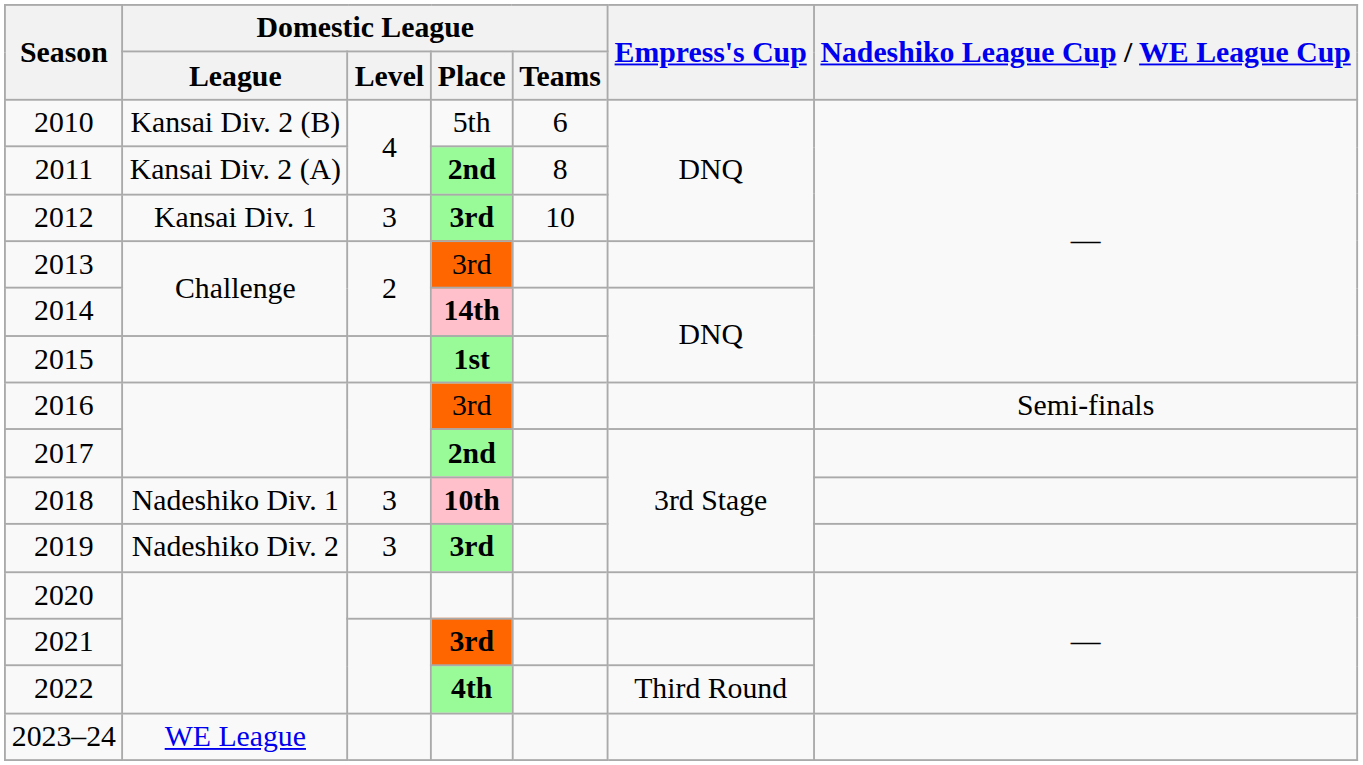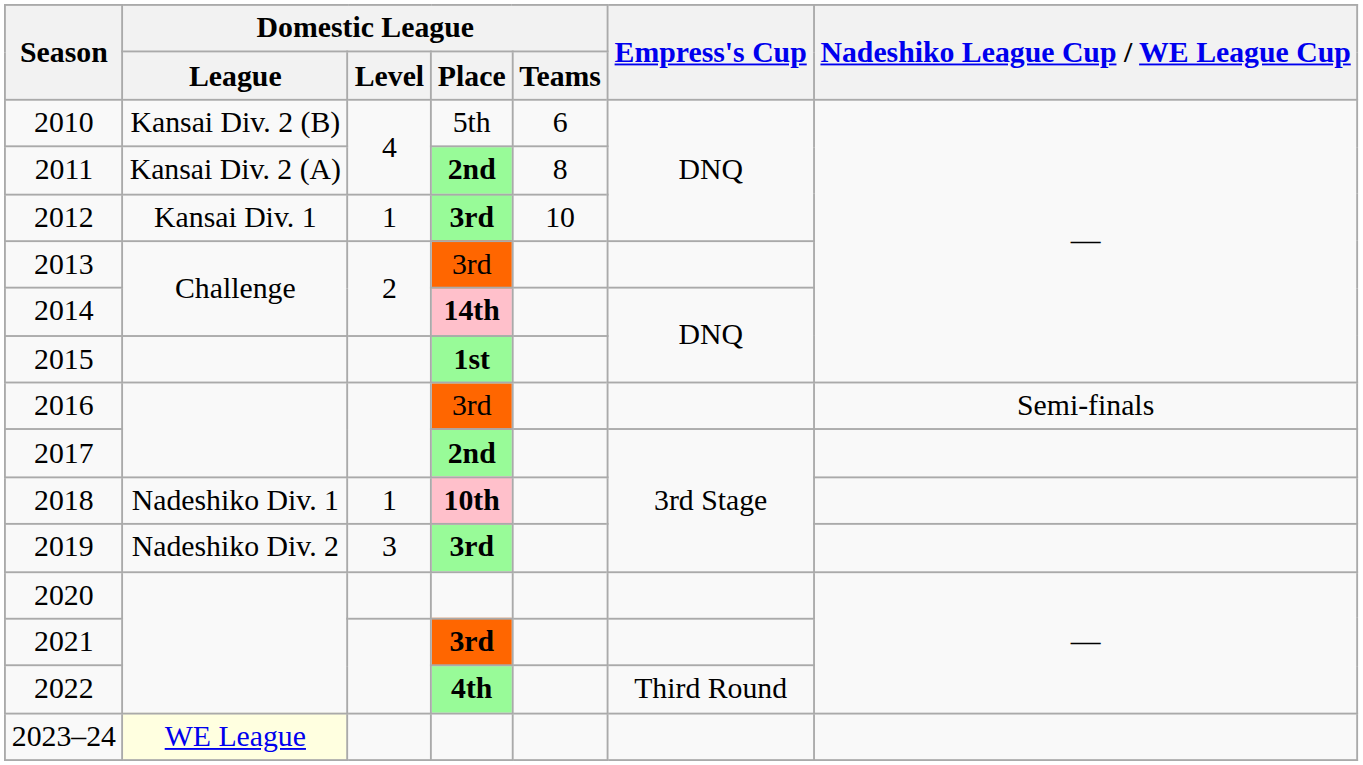 <table class="wikitable" style="text-align:center;">
 <tr style="background:#f0f6fa;">
 <th rowspan="2">Season</th>
 <th colspan="4">Domestic League</th>
 <th rowspan="2"><a href='#'>Empress's Cup</a></th>
 <th rowspan="2"><a href='#'>Nadeshiko League Cup</a> / <a href='#'>WE League Cup</a></th>
 </tr>
 <tr>
 <th>League</th>
 <th>Level</th>
 <th>Place</th>
 <th>Teams</th>
 </tr>
 <tr>
 <td>2010</td>
 <td>Kansai Div. 2 (B)</td>
 <td rowspan="2">4</td>
 <td>5th</td>
 <td>6</td>
 <td rowspan="3">DNQ</td>
 <td rowspan="6">—</td>
 </tr>
 <tr>
 <td>2011</td>
 <td>Kansai Div. 2 (A)</td>
 <td bgcolor=palegreen><strong>2nd</strong></td>
 <td>8</td>
 </tr>
 <tr>
 <td>2012</td>
 <td>Kansai Div. 1</td>
-<td>3</td>
+<td>1</td>
 <td bgcolor=palegreen><strong>3rd</strong></td>
 <td>10</td>
 </tr>
 <tr>
 <td>2013</td>
 <td rowspan="2">Challenge</td>
 <td rowspan="2">2</td>
 <td bgcolor=ff6600 center>3rd</td>
 <td></td>
 <td></td>
 </tr>
 <tr>
 <td>2014</td>
 <td bgcolor=pink center><strong>14th</strong></td>
 <td></td>
 <td rowspan="2" center>DNQ</td>
 </tr>
 <tr>
 <td>2015</td>
 <td></td>
 <td></td>
 <td bgcolor=palegreen center><strong>1st</strong></td>
 <td></td>
 </tr>
 <tr>
 <td>2016</td>
 <td rowspan="2"></td>
 <td rowspan="2"></td>
 <td bgcolor=ff6600 center>3rd</td>
 <td></td>
 <td></td>
 <td>Semi-finals</td>
 </tr>
 <tr>
 <td>2017</td>
 <td bgcolor=palegreen center><strong>2nd</strong></td>
 <td></td>
 <td rowspan="3" center>3rd Stage</td>
 <td></td>
 </tr>
 <tr>
 <td>2018</td>
 <td>Nadeshiko Div. 1</td>
-<td>3</td>
+<td>1</td>
 <td bgcolor=pink center><strong>10th</strong></td>
 <td></td>
 <td></td>
 </tr>
 <tr>
 <td>2019</td>
 <td>Nadeshiko Div. 2</td>
 <td>3</td>
 <td bgcolor=palegreen><strong>3rd</strong></td>
 <td></td>
 <td></td>
 </tr>
 <tr>
 <td>2020</td>
 <td rowspan="3"></td>
 <td></td>
 <td></td>
 <td></td>
 <td></td>
 <td rowspan="3" center>—</td>
 </tr>
 <tr>
 <td>2021</td>
 <td rowspan="2"></td>
 <td bgcolor=ff6600 center><strong>3rd</strong></td>
 <td></td>
 <td></td>
 </tr>
 <tr>
 <td>2022</td>
 <td bgcolor=palegreen center><strong>4th</strong></td>
 <td></td>
 <td>Third Round</td>
 </tr>
 <tr>
 <td>2023–24</td>
-<td><a href='#'>WE League</a></td>
+<td style="background: lightyellow;"><a href='#'>WE League</a></td>
 <td></td>
 <td></td>
 <td></td>
 <td></td>
 <td></td>
 </tr>
 </table>
